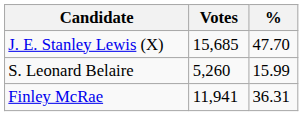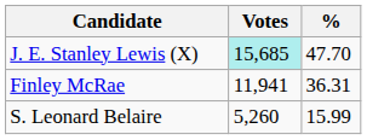 <table class="wikitable">
 <tr>
 <th style="width: 170px">Candidate</th>
 <th style="width: 50px">Votes</th>
 <th style="width: 40px">%</th>
 </tr>
 <tr>
 <td><a href='#'>J. E. Stanley Lewis</a> (X)</td>
-<td>15,685</td>
+<td style="background: paleturquoise;">15,685</td>
 <td>47.70</td>
+</tr>
+<tr>
+<td><a href='#'>Finley McRae</a></td>
+<td>11,941</td>
+<td>36.31</td>
 </tr>
 <tr>
 <td>S. Leonard Belaire</td>
 <td>5,260</td>
 <td>15.99</td>
 </tr>
-<tr>
-<td><a href='#'>Finley McRae</a></td>
-<td>11,941</td>
-<td>36.31</td>
-</tr>
 </table>
